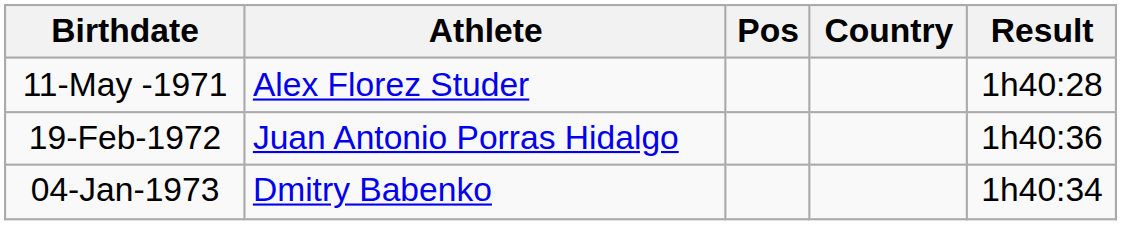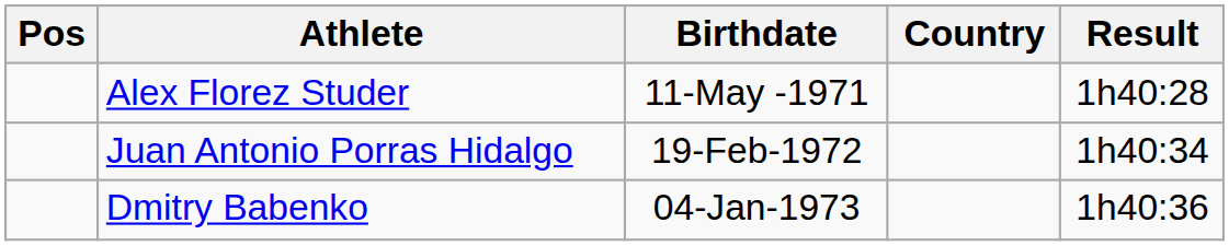 <table class="wikitable"  style="text-align:center; width:60%;">
 <tr>
+<th>Pos</th>
+<th>Athlete</th>
 <th>Birthdate</th>
-<th>Athlete</th>
-<th>Pos</th>
 <th>Country</th>
 <th>Result</th>
 </tr>
 <tr>
+<td align=center></td>
+<td align=left><a href='#'>Alex Florez Studer</a></td>
 <td>11-May -1971</td>
-<td align=left><a href='#'>Alex Florez Studer</a></td>
-<td align=center></td>
 <td align=left></td>
 <td>1h40:28</td>
 </tr>
 <tr>
+<td align=center></td>
+<td align=left><a href='#'>Juan Antonio Porras Hidalgo</a></td>
 <td>19-Feb-1972</td>
-<td align=left><a href='#'>Juan Antonio Porras Hidalgo</a></td>
+<td align=left></td>
+<td>1h40:34</td>
+</tr>
+<tr>
 <td align=center></td>
+<td align=left><a href='#'>Dmitry Babenko</a></td>
+<td>04-Jan-1973</td>
 <td align=left></td>
 <td>1h40:36</td>
 </tr>
-<tr>
-<td>04-Jan-1973</td>
-<td align=left><a href='#'>Dmitry Babenko</a></td>
-<td align=center></td>
-<td align=left></td>
-<td>1h40:34</td>
-</tr>
 </table>
